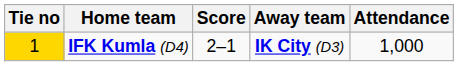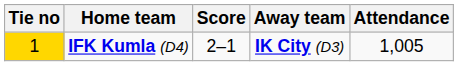 <table class="wikitable" style="text-align:center">
 <tr>
 <th style= width="40px">Tie no</th>
 <th style= width="150px">Home team</th>
 <th style= width="60px">Score</th>
 <th style= width="150px">Away team</th>
 <th style= width="30px">Attendance</th>
 </tr>
 <tr>
 <td style="background: gold;">1</td>
 <td><strong><a href='#'>IFK Kumla</a></strong> <em><small>(D4)</small></em></td>
 <td>2–1</td>
 <td><strong><a href='#'>IK City</a></strong> <em><small>(D3)</small></em></td>
-<td>1,000</td>
+<td>1,005</td>
 </tr>
 </table>
